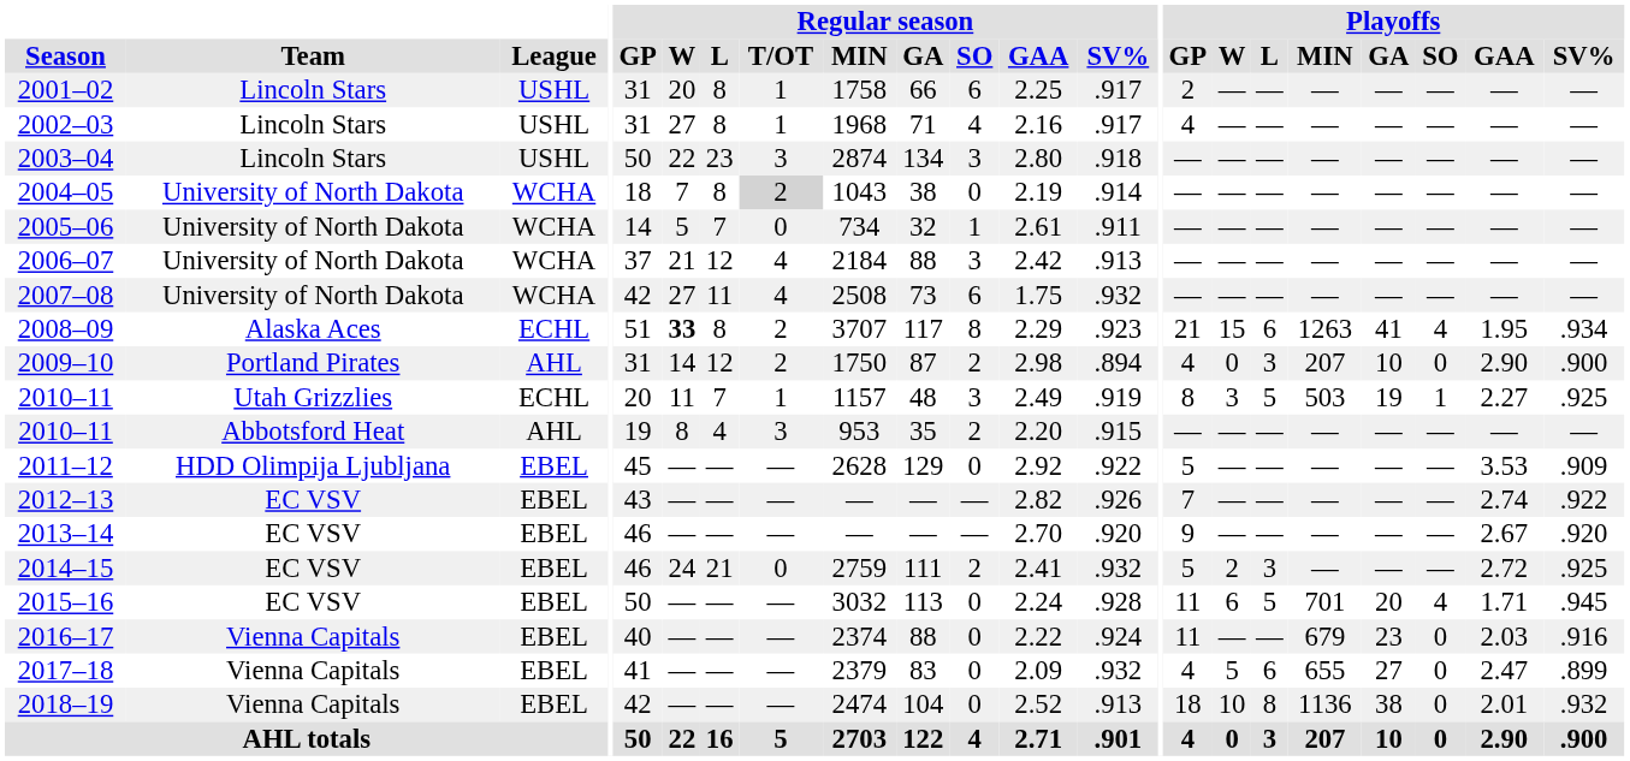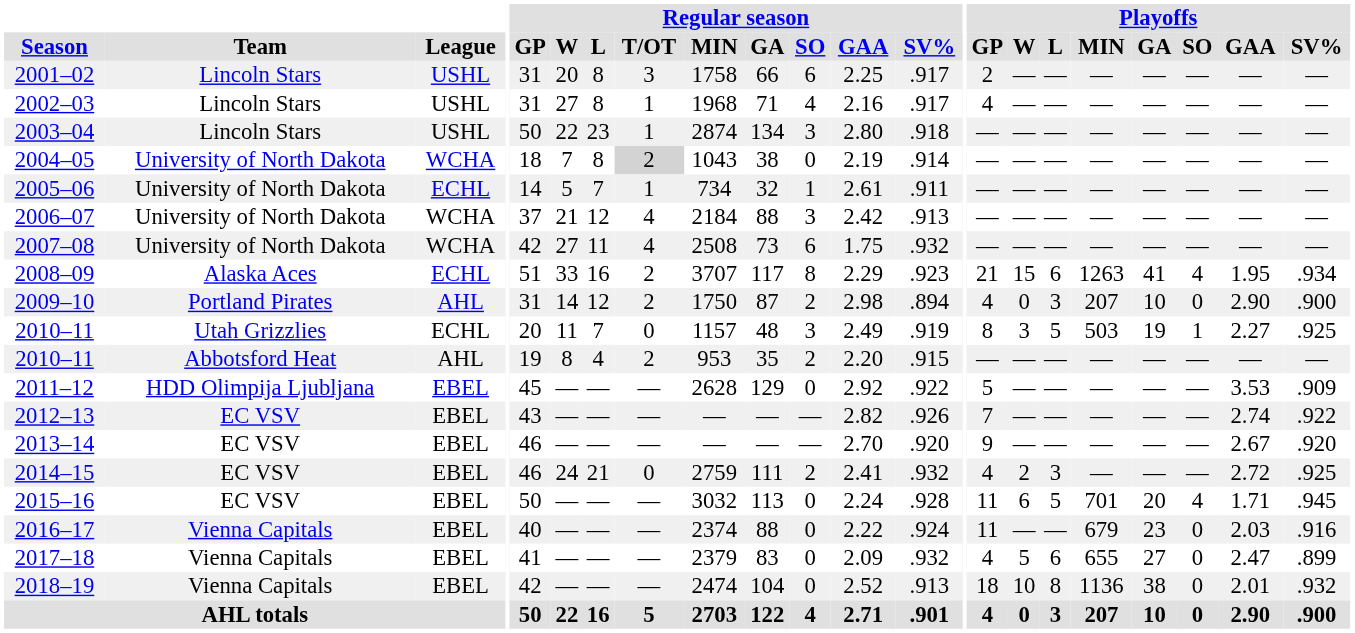 <table border="0" cellpadding="1" cellspacing="0" style="text-align:center; width:75%">
 <tr ALIGN="center" bgcolor="#e0e0e0">
 <th align="center" colspan="3" bgcolor="#ffffff"></th>
 <th align="center" rowspan="99" bgcolor="#ffffff"></th>
 <th align="center" colspan="9" bgcolor="#e0e0e0"><a href='#'>Regular season</a></th>
 <th align="center" rowspan="99" bgcolor="#ffffff"></th>
 <th align="center" colspan="8" bgcolor="#e0e0e0"><a href='#'>Playoffs</a></th>
 </tr>
 <tr ALIGN="center" bgcolor="#e0e0e0">
 <th><a href='#'>Season</a></th>
 <th>Team</th>
 <th>League</th>
 <th>GP</th>
 <th>W</th>
 <th>L</th>
 <th>T/OT</th>
 <th>MIN</th>
 <th>GA</th>
 <th><a href='#'>SO</a></th>
 <th><a href='#'>GAA</a></th>
 <th><a href='#'>SV%</a></th>
 <th>GP</th>
 <th>W</th>
 <th>L</th>
 <th>MIN</th>
 <th>GA</th>
 <th>SO</th>
 <th>GAA</th>
 <th>SV%</th>
 </tr>
 <tr ALIGN="center" bgcolor="#f0f0f0">
 <td><a href='#'>2001–02</a></td>
 <td><a href='#'>Lincoln Stars</a></td>
 <td><a href='#'>USHL</a></td>
 <td>31</td>
 <td>20</td>
 <td>8</td>
-<td>1</td>
+<td>3</td>
 <td>1758</td>
 <td>66</td>
 <td>6</td>
 <td>2.25</td>
 <td>.917</td>
 <td>2</td>
 <td>—</td>
 <td>—</td>
 <td>—</td>
 <td>—</td>
 <td>—</td>
 <td>—</td>
 <td>—</td>
 </tr>
 <tr ALIGN="center">
 <td><a href='#'>2002–03</a></td>
 <td>Lincoln Stars</td>
 <td>USHL</td>
 <td>31</td>
 <td>27</td>
 <td>8</td>
 <td>1</td>
 <td>1968</td>
 <td>71</td>
 <td>4</td>
 <td>2.16</td>
 <td>.917</td>
 <td>4</td>
 <td>—</td>
 <td>—</td>
 <td>—</td>
 <td>—</td>
 <td>—</td>
 <td>—</td>
 <td>—</td>
 </tr>
 <tr ALIGN="center" bgcolor="#f0f0f0">
 <td><a href='#'>2003–04</a></td>
 <td>Lincoln Stars</td>
 <td>USHL</td>
 <td>50</td>
 <td>22</td>
 <td>23</td>
-<td>3</td>
+<td>1</td>
 <td>2874</td>
 <td>134</td>
 <td>3</td>
 <td>2.80</td>
 <td>.918</td>
 <td>—</td>
 <td>—</td>
 <td>—</td>
 <td>—</td>
 <td>—</td>
 <td>—</td>
 <td>—</td>
 <td>—</td>
 </tr>
 <tr ALIGN="center">
 <td><a href='#'>2004–05</a></td>
 <td><a href='#'>University of North Dakota</a></td>
 <td><a href='#'>WCHA</a></td>
 <td>18</td>
 <td>7</td>
 <td>8</td>
 <td style="background: lightgrey;">2</td>
 <td>1043</td>
 <td>38</td>
 <td>0</td>
 <td>2.19</td>
 <td>.914</td>
 <td>—</td>
 <td>—</td>
 <td>—</td>
 <td>—</td>
 <td>—</td>
 <td>—</td>
 <td>—</td>
 <td>—</td>
 </tr>
 <tr ALIGN="center" bgcolor="#f0f0f0">
 <td><a href='#'>2005–06</a></td>
 <td>University of North Dakota</td>
-<td>WCHA</td>
+<td><a href='#'>ECHL</a></td>
 <td>14</td>
 <td>5</td>
 <td>7</td>
-<td>0</td>
+<td>1</td>
 <td>734</td>
 <td>32</td>
 <td>1</td>
 <td>2.61</td>
 <td>.911</td>
 <td>—</td>
 <td>—</td>
 <td>—</td>
 <td>—</td>
 <td>—</td>
 <td>—</td>
 <td>—</td>
 <td>—</td>
 </tr>
 <tr ALIGN="center">
 <td><a href='#'>2006–07</a></td>
 <td>University of North Dakota</td>
 <td>WCHA</td>
 <td>37</td>
 <td>21</td>
 <td>12</td>
 <td>4</td>
 <td>2184</td>
 <td>88</td>
 <td>3</td>
 <td>2.42</td>
 <td>.913</td>
 <td>—</td>
 <td>—</td>
 <td>—</td>
 <td>—</td>
 <td>—</td>
 <td>—</td>
 <td>—</td>
 <td>—</td>
 </tr>
 <tr ALIGN="center" bgcolor="#f0f0f0">
 <td><a href='#'>2007–08</a></td>
 <td>University of North Dakota</td>
 <td>WCHA</td>
 <td>42</td>
 <td>27</td>
 <td>11</td>
 <td>4</td>
 <td>2508</td>
 <td>73</td>
 <td>6</td>
 <td>1.75</td>
 <td>.932</td>
 <td>—</td>
 <td>—</td>
 <td>—</td>
 <td>—</td>
 <td>—</td>
 <td>—</td>
 <td>—</td>
 <td>—</td>
 </tr>
 <tr ALIGN="center">
 <td><a href='#'>2008–09</a></td>
 <td><a href='#'>Alaska Aces</a></td>
 <td><a href='#'>ECHL</a></td>
 <td>51</td>
-<td><strong>33</strong></td>
-<td>8</td>
+<td>33</td>
+<td>16</td>
 <td>2</td>
 <td>3707</td>
 <td>117</td>
 <td>8</td>
 <td>2.29</td>
 <td>.923</td>
 <td>21</td>
 <td>15</td>
 <td>6</td>
 <td>1263</td>
 <td>41</td>
 <td>4</td>
 <td>1.95</td>
 <td>.934</td>
 </tr>
 <tr ALIGN="center" bgcolor="#f0f0f0">
 <td><a href='#'>2009–10</a></td>
 <td><a href='#'>Portland Pirates</a></td>
 <td><a href='#'>AHL</a></td>
 <td>31</td>
 <td>14</td>
 <td>12</td>
 <td>2</td>
 <td>1750</td>
 <td>87</td>
 <td>2</td>
 <td>2.98</td>
 <td>.894</td>
 <td>4</td>
 <td>0</td>
 <td>3</td>
 <td>207</td>
 <td>10</td>
 <td>0</td>
 <td>2.90</td>
 <td>.900</td>
 </tr>
 <tr ALIGN="center">
 <td><a href='#'>2010–11</a></td>
 <td><a href='#'>Utah Grizzlies</a></td>
 <td>ECHL</td>
 <td>20</td>
 <td>11</td>
 <td>7</td>
-<td>1</td>
+<td>0</td>
 <td>1157</td>
 <td>48</td>
 <td>3</td>
 <td>2.49</td>
 <td>.919</td>
 <td>8</td>
 <td>3</td>
 <td>5</td>
 <td>503</td>
 <td>19</td>
 <td>1</td>
 <td>2.27</td>
 <td>.925</td>
 </tr>
 <tr ALIGN="center" bgcolor="#f0f0f0">
 <td><a href='#'>2010–11</a></td>
 <td><a href='#'>Abbotsford Heat</a></td>
 <td>AHL</td>
 <td>19</td>
 <td>8</td>
 <td>4</td>
-<td>3</td>
+<td>2</td>
 <td>953</td>
 <td>35</td>
 <td>2</td>
 <td>2.20</td>
 <td>.915</td>
 <td>—</td>
 <td>—</td>
 <td>—</td>
 <td>—</td>
 <td>—</td>
 <td>—</td>
 <td>—</td>
 <td>—</td>
 </tr>
 <tr ALIGN="center">
 <td><a href='#'>2011–12</a></td>
 <td><a href='#'>HDD Olimpija Ljubljana</a></td>
 <td><a href='#'>EBEL</a></td>
 <td>45</td>
 <td>—</td>
 <td>—</td>
 <td>—</td>
 <td>2628</td>
 <td>129</td>
 <td>0</td>
 <td>2.92</td>
 <td>.922</td>
 <td>5</td>
 <td>—</td>
 <td>—</td>
 <td>—</td>
 <td>—</td>
 <td>—</td>
 <td>3.53</td>
 <td>.909</td>
 </tr>
 <tr ALIGN="center" bgcolor="#f0f0f0">
 <td><a href='#'>2012–13</a></td>
 <td><a href='#'>EC VSV</a></td>
 <td>EBEL</td>
 <td>43</td>
 <td>—</td>
 <td>—</td>
 <td>—</td>
 <td>—</td>
 <td>—</td>
 <td>—</td>
 <td>2.82</td>
 <td>.926</td>
 <td>7</td>
 <td>—</td>
 <td>—</td>
 <td>—</td>
 <td>—</td>
 <td>—</td>
 <td>2.74</td>
 <td>.922</td>
 </tr>
 <tr ALIGN="center">
 <td><a href='#'>2013–14</a></td>
 <td>EC VSV</td>
 <td>EBEL</td>
 <td>46</td>
 <td>—</td>
 <td>—</td>
 <td>—</td>
 <td>—</td>
 <td>—</td>
 <td>—</td>
 <td>2.70</td>
 <td>.920</td>
 <td>9</td>
 <td>—</td>
 <td>—</td>
 <td>—</td>
 <td>—</td>
 <td>—</td>
 <td>2.67</td>
 <td>.920</td>
 </tr>
 <tr ALIGN="center" bgcolor="#f0f0f0">
 <td><a href='#'>2014–15</a></td>
 <td>EC VSV</td>
 <td>EBEL</td>
 <td>46</td>
 <td>24</td>
 <td>21</td>
 <td>0</td>
 <td>2759</td>
 <td>111</td>
 <td>2</td>
 <td>2.41</td>
 <td>.932</td>
-<td>5</td>
+<td>4</td>
 <td>2</td>
 <td>3</td>
 <td>—</td>
 <td>—</td>
 <td>—</td>
 <td>2.72</td>
 <td>.925</td>
 </tr>
 <tr ALIGN="center">
 <td><a href='#'>2015–16</a></td>
 <td>EC VSV</td>
 <td>EBEL</td>
 <td>50</td>
 <td>—</td>
 <td>—</td>
 <td>—</td>
 <td>3032</td>
 <td>113</td>
 <td>0</td>
 <td>2.24</td>
 <td>.928</td>
 <td>11</td>
 <td>6</td>
 <td>5</td>
 <td>701</td>
 <td>20</td>
 <td>4</td>
 <td>1.71</td>
 <td>.945</td>
 </tr>
 <tr ALIGN="center" bgcolor="#f0f0f0">
 <td><a href='#'>2016–17</a></td>
 <td><a href='#'>Vienna Capitals</a></td>
 <td>EBEL</td>
 <td>40</td>
 <td>—</td>
 <td>—</td>
 <td>—</td>
 <td>2374</td>
 <td>88</td>
 <td>0</td>
 <td>2.22</td>
 <td>.924</td>
 <td>11</td>
 <td>—</td>
 <td>—</td>
 <td>679</td>
 <td>23</td>
 <td>0</td>
 <td>2.03</td>
 <td>.916</td>
 </tr>
 <tr ALIGN="center">
 <td><a href='#'>2017–18</a></td>
 <td>Vienna Capitals</td>
 <td>EBEL</td>
 <td>41</td>
 <td>—</td>
 <td>—</td>
 <td>—</td>
 <td>2379</td>
 <td>83</td>
 <td>0</td>
 <td>2.09</td>
 <td>.932</td>
 <td>4</td>
 <td>5</td>
 <td>6</td>
 <td>655</td>
 <td>27</td>
 <td>0</td>
 <td>2.47</td>
 <td>.899</td>
 </tr>
 <tr ALIGN="center" bgcolor="#f0f0f0">
 <td><a href='#'>2018–19</a></td>
 <td>Vienna Capitals</td>
 <td>EBEL</td>
 <td>42</td>
 <td>—</td>
 <td>—</td>
 <td>—</td>
 <td>2474</td>
 <td>104</td>
 <td>0</td>
 <td>2.52</td>
 <td>.913</td>
 <td>18</td>
 <td>10</td>
 <td>8</td>
 <td>1136</td>
 <td>38</td>
 <td>0</td>
 <td>2.01</td>
 <td>.932</td>
 </tr>
 <tr ALIGN="center"  bgcolor="#e0e0e0">
 <th colspan="3" align="center">AHL totals</th>
 <th>50</th>
 <th>22</th>
 <th>16</th>
 <th>5</th>
 <th>2703</th>
 <th>122</th>
 <th>4</th>
 <th>2.71</th>
 <th>.901</th>
 <th>4</th>
 <th>0</th>
 <th>3</th>
 <th>207</th>
 <th>10</th>
 <th>0</th>
 <th>2.90</th>
 <th>.900</th>
 </tr>
 </table>
